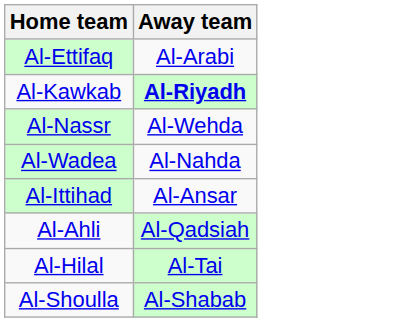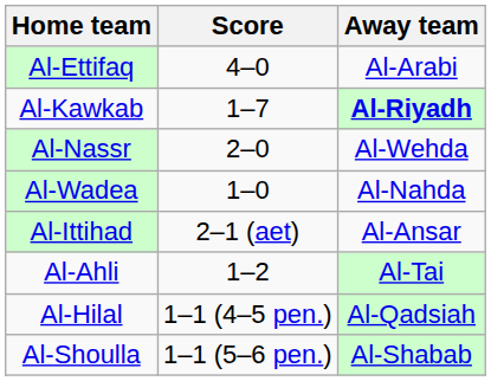 <table class="wikitable" style="text-align: center">
 <tr>
 <th>Home team</th>
+<th>Score</th>
 <th>Away team</th>
 </tr>
 <tr>
 <td bgcolor="ccffcc"><a href='#'>Al-Ettifaq</a></td>
+<td>4–0</td>
 <td><a href='#'>Al-Arabi</a></td>
 </tr>
 <tr>
 <td><a href='#'>Al-Kawkab</a></td>
+<td>1–7</td>
 <td bgcolor="ccffcc"><strong><a href='#'>Al-Riyadh</a></strong></td>
 </tr>
 <tr>
 <td bgcolor="ccffcc"><a href='#'>Al-Nassr</a></td>
+<td>2–0</td>
 <td><a href='#'>Al-Wehda</a></td>
 </tr>
 <tr>
 <td bgcolor="ccffcc"><a href='#'>Al-Wadea</a></td>
+<td>1–0</td>
 <td><a href='#'>Al-Nahda</a></td>
 </tr>
 <tr>
 <td bgcolor="ccffcc"><a href='#'>Al-Ittihad</a></td>
+<td>2–1 (<a href='#'>aet</a>)</td>
 <td><a href='#'>Al-Ansar</a></td>
 </tr>
 <tr>
 <td><a href='#'>Al-Ahli</a></td>
+<td>1–2</td>
+<td bgcolor="ccffcc"><a href='#'>Al-Tai</a></td>
+</tr>
+<tr>
+<td><a href='#'>Al-Hilal</a></td>
+<td>1–1 (4–5 <a href='#'>pen.</a>)</td>
 <td bgcolor="ccffcc"><a href='#'>Al-Qadsiah</a></td>
 </tr>
 <tr>
-<td><a href='#'>Al-Hilal</a></td>
-<td bgcolor="ccffcc"><a href='#'>Al-Tai</a></td>
-</tr>
-<tr>
 <td><a href='#'>Al-Shoulla</a></td>
+<td>1–1 (5–6 <a href='#'>pen.</a>)</td>
 <td bgcolor="ccffcc"><a href='#'>Al-Shabab</a></td>
 </tr>
 </table>
